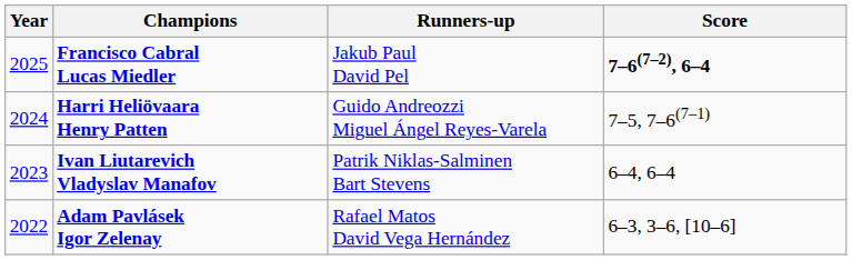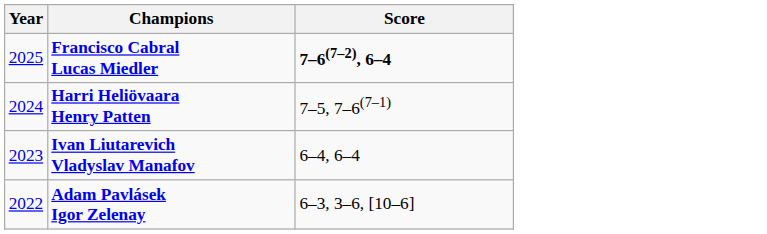 <table class="wikitable" style="font-size:90%">
 <tr>
 <th>Year</th>
 <th style="width:200px;">Champions</th>
-<th style="width:200px;">Runners-up</th>
 <th style="width:175px;">Score</th>
 </tr>
 <tr>
 <td><a href='#'>2025</a></td>
 <td> <strong><a href='#'>Francisco Cabral</a></strong><br> <strong><a href='#'>Lucas Miedler</a></strong></td>
-<td> <a href='#'>Jakub Paul</a><br> <a href='#'>David Pel</a></td>
 <td><strong>7–6<sup>(7–2)</sup>, 6–4</strong></td>
 </tr>
 <tr>
 <td><a href='#'>2024</a></td>
 <td> <strong><a href='#'>Harri Heliövaara</a></strong><br> <strong><a href='#'>Henry Patten</a></strong></td>
-<td> <a href='#'>Guido Andreozzi</a><br> <a href='#'>Miguel Ángel Reyes-Varela</a></td>
 <td>7–5, 7–6<sup>(7–1)</sup></td>
 </tr>
 <tr>
 <td><a href='#'>2023</a></td>
 <td> <strong><a href='#'>Ivan Liutarevich</a></strong><br> <strong><a href='#'>Vladyslav Manafov</a></strong></td>
-<td> <a href='#'>Patrik Niklas-Salminen</a><br> <a href='#'>Bart Stevens</a></td>
 <td>6–4, 6–4</td>
 </tr>
 <tr>
 <td><a href='#'>2022</a></td>
 <td> <strong><a href='#'>Adam Pavlásek</a></strong><br> <strong><a href='#'>Igor Zelenay</a></strong></td>
-<td> <a href='#'>Rafael Matos</a><br> <a href='#'>David Vega Hernández</a></td>
 <td>6–3, 3–6, [10–6]</td>
 </tr>
 </table>
